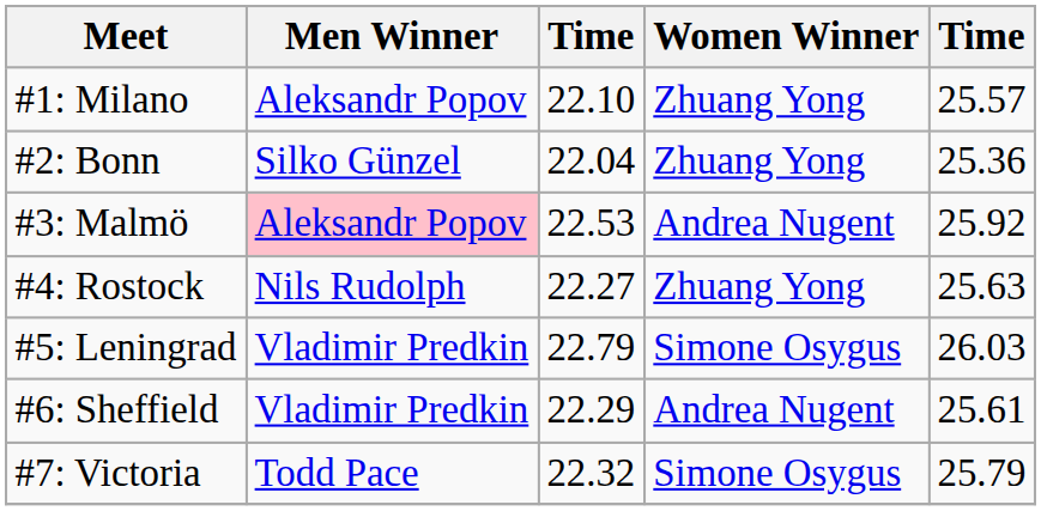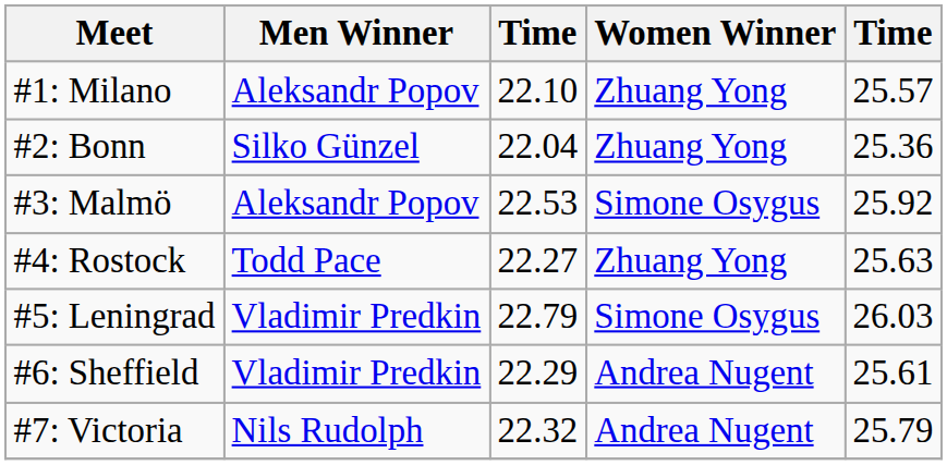 <table class=wikitable>
 <tr>
 <th>Meet</th>
 <th>Men Winner</th>
 <th>Time</th>
 <th>Women Winner</th>
 <th>Time</th>
 </tr>
 <tr>
 <td>#1: Milano</td>
 <td> <a href='#'>Aleksandr Popov</a></td>
 <td align=center>22.10</td>
 <td> <a href='#'>Zhuang Yong</a></td>
 <td align=center>25.57</td>
 </tr>
 <tr>
 <td>#2: Bonn</td>
 <td> <a href='#'>Silko Günzel</a></td>
 <td align=center>22.04</td>
 <td> <a href='#'>Zhuang Yong</a></td>
 <td align=center>25.36</td>
 </tr>
 <tr>
 <td>#3: Malmö</td>
-<td style="background: pink;"> <a href='#'>Aleksandr Popov</a></td>
+<td> <a href='#'>Aleksandr Popov</a></td>
 <td align=center>22.53</td>
-<td> <a href='#'>Andrea Nugent</a></td>
+<td> <a href='#'>Simone Osygus</a></td>
 <td align=center>25.92</td>
 </tr>
 <tr>
 <td>#4: Rostock</td>
-<td> <a href='#'>Nils Rudolph</a></td>
+<td> <a href='#'>Todd Pace</a></td>
 <td align=center>22.27</td>
 <td> <a href='#'>Zhuang Yong</a></td>
 <td align=center>25.63</td>
 </tr>
 <tr>
 <td>#5: Leningrad</td>
 <td> <a href='#'>Vladimir Predkin</a></td>
 <td align=center>22.79</td>
 <td> <a href='#'>Simone Osygus</a></td>
 <td align=center>26.03</td>
 </tr>
 <tr>
 <td>#6: Sheffield</td>
 <td> <a href='#'>Vladimir Predkin</a></td>
 <td align=center>22.29</td>
 <td> <a href='#'>Andrea Nugent</a></td>
 <td align=center>25.61</td>
 </tr>
 <tr>
 <td>#7: Victoria</td>
-<td> <a href='#'>Todd Pace</a></td>
+<td> <a href='#'>Nils Rudolph</a></td>
 <td align=center>22.32</td>
-<td> <a href='#'>Simone Osygus</a></td>
+<td> <a href='#'>Andrea Nugent</a></td>
 <td align=center>25.79</td>
 </tr>
 <tr>
 </tr>
 </table>
